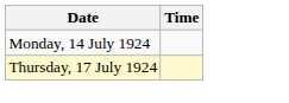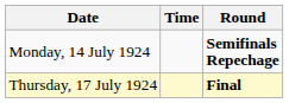 <table class="wikitable">
 <tr>
 <th>Date</th>
 <th>Time</th>
+<th>Round</th>
 </tr>
 <tr>
 <td>Monday, 14 July 1924</td>
 <td></td>
+<td><strong>Semifinals</strong><br><strong>Repechage</strong></td>
 </tr>
 <tr style=background:lemonchiffon>
 <td>Thursday, 17 July 1924</td>
 <td></td>
+<td><strong>Final</strong></td>
 </tr>
 </table>
